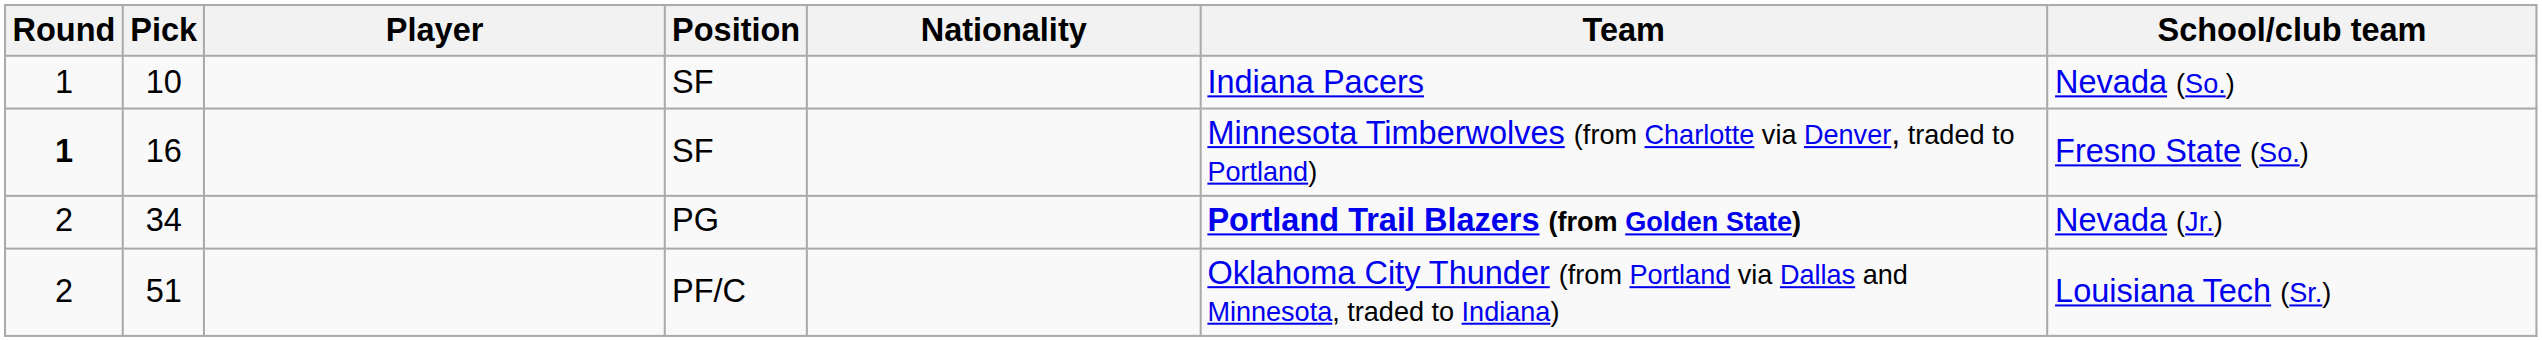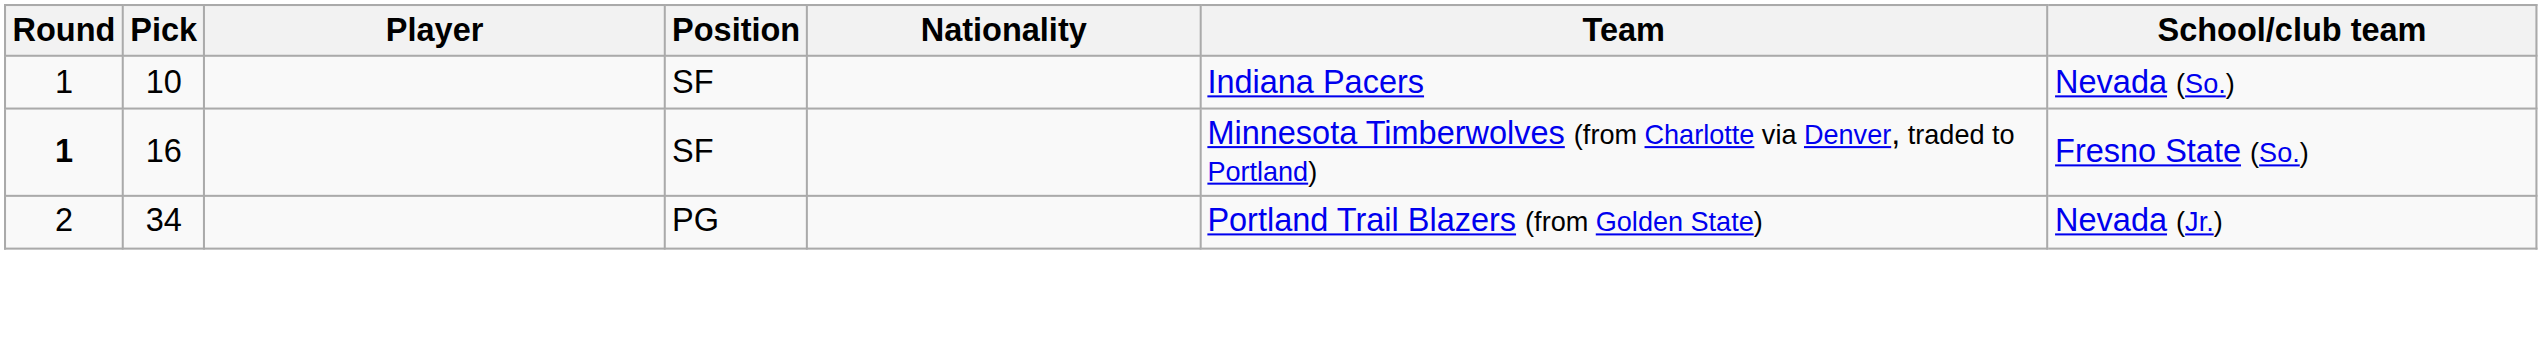 <table class="wikitable sortable sortable">
 <tr>
 <th width="1%">Round</th>
 <th width="1%">Pick</th>
 <th width="19%">Player</th>
 <th width="1%">Position</th>
 <th width="16%">Nationality</th>
 <th width="35%">Team</th>
 <th width="20%">School/club team</th>
 </tr>
 <tr>
 <td align=center>1</td>
 <td align=center>10</td>
 <td></td>
 <td>SF</td>
 <td></td>
 <td><a href='#'>Indiana Pacers</a></td>
 <td><a href='#'>Nevada</a> <small> (<a href='#'>So.</a>)</small></td>
 </tr>
 <tr>
 <td align=center><strong>1</strong></td>
 <td align=center>16</td>
 <td></td>
 <td>SF</td>
 <td></td>
 <td><a href='#'>Minnesota Timberwolves</a> <small>(from <a href='#'>Charlotte</a> via <a href='#'>Denver</a></small>,<small> traded to <a href='#'>Portland</a>)</small></td>
 <td><a href='#'>Fresno State</a> <small>(<a href='#'>So.</a>)</small></td>
 </tr>
 <tr>
 <td align=center>2</td>
 <td align=center>34</td>
 <td></td>
 <td>PG</td>
 <td></td>
-<td><strong><a href='#'>Portland Trail Blazers</a> <small>(from <a href='#'>Golden State</a>)</small></strong></td>
+<td><a href='#'>Portland Trail Blazers</a> <small>(from <a href='#'>Golden State</a>)</small></td>
 <td><a href='#'>Nevada</a> <small>(<a href='#'>Jr.</a>)</small></td>
 </tr>
-<tr>
-<td align=center>2</td>
-<td align=center>51</td>
-<td></td>
-<td>PF/C</td>
-<td></td>
-<td><a href='#'>Oklahoma City Thunder</a> <small>(from <a href='#'>Portland</a> via <a href='#'>Dallas</a> and <a href='#'>Minnesota</a>,</small><small> traded to <a href='#'>Indiana</a>)</small></td>
-<td><a href='#'>Louisiana Tech</a> <small>(<a href='#'>Sr.</a>)</small></td>
-</tr>
 </table>
